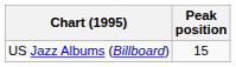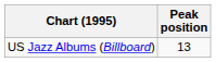 <table class="wikitable sortable">
 <tr>
 <th>Chart (1995)</th>
 <th>Peak<br>position</th>
 </tr>
 <tr>
 <td>US <a href='#'>Jazz Albums</a> (<em><a href='#'>Billboard</a></em>)</td>
-<td align=center>15</td>
+<td align=center>13</td>
 </tr>
 </table>
